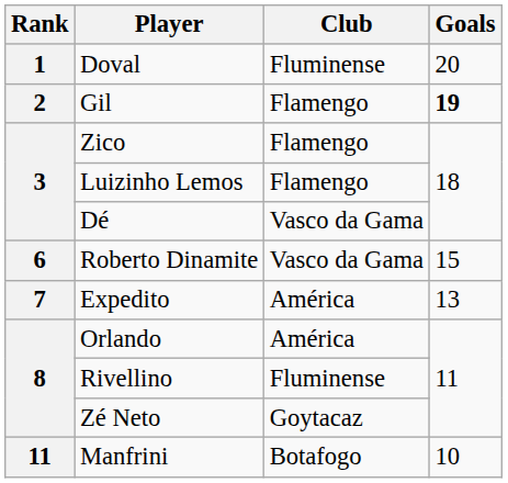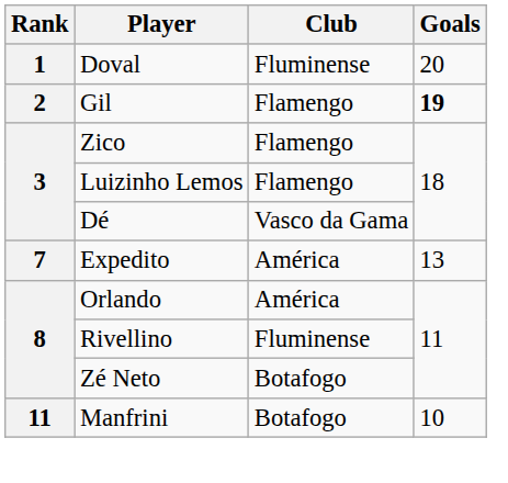 <table class="wikitable">
 <tr>
 <th>Rank</th>
 <th>Player</th>
 <th>Club</th>
 <th>Goals</th>
 </tr>
 <tr>
 <th>1</th>
 <td>Doval</td>
 <td>Fluminense</td>
 <td>20</td>
 </tr>
 <tr>
 <th>2</th>
 <td>Gil</td>
 <td>Flamengo</td>
 <td><strong>19</strong></td>
 </tr>
 <tr>
 <th rowspan="3">3</th>
 <td>Zico</td>
 <td>Flamengo</td>
 <td rowspan="3">18</td>
 </tr>
 <tr>
 <td>Luizinho Lemos</td>
 <td>Flamengo</td>
 </tr>
 <tr>
 <td>Dé</td>
 <td>Vasco da Gama</td>
 </tr>
 <tr>
-<th>6</th>
-<td>Roberto Dinamite</td>
-<td>Vasco da Gama</td>
-<td>15</td>
-</tr>
-<tr>
 <th>7</th>
 <td>Expedito</td>
 <td>América</td>
 <td>13</td>
 </tr>
 <tr>
 <th rowspan="3">8</th>
 <td>Orlando</td>
 <td>América</td>
 <td rowspan="3">11</td>
 </tr>
 <tr>
 <td>Rivellino</td>
 <td>Fluminense</td>
 </tr>
 <tr>
 <td>Zé Neto</td>
-<td>Goytacaz</td>
+<td>Botafogo</td>
 </tr>
 <tr>
 <th>11</th>
 <td>Manfrini</td>
 <td>Botafogo</td>
 <td>10</td>
 </tr>
 </table>
